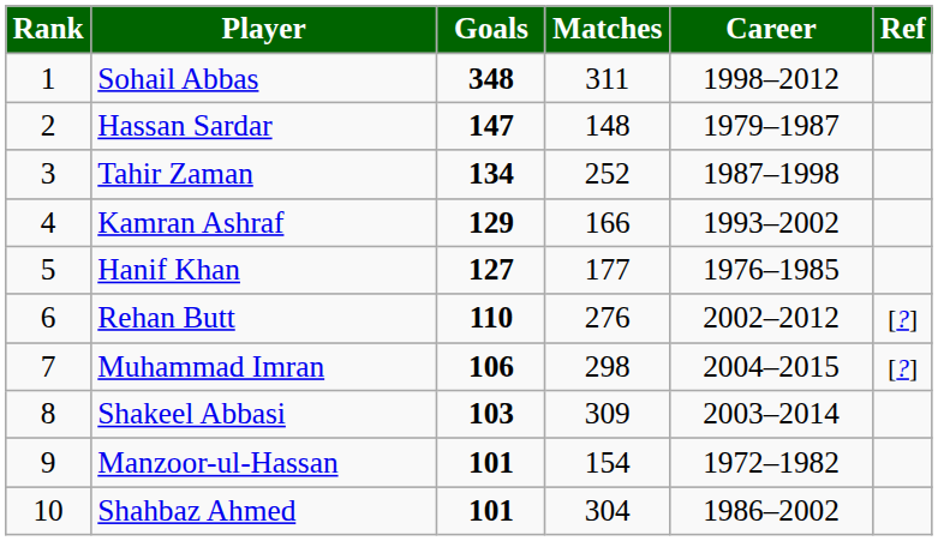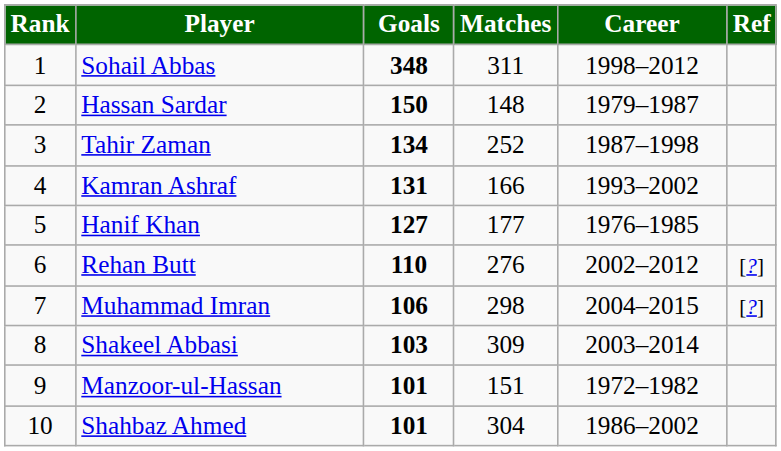 <table class="wikitable sortable" style="text-align:center">
 <tr>
 <th style="width:10px;background:#006400;color:white">Rank</th>
 <th style="width:175px;background:#006400;color:white">Player</th>
 <th style="width:50px;background:#006400;color:white">Goals</th>
 <th style="width:50px;background:#006400;color:white">Matches</th>
 <th style="width:100px;background:#006400;color:white">Career</th>
 <th style="width:10px;background:#006400;color:white">Ref</th>
 </tr>
 <tr>
 <td>1</td>
 <td align="left"><a href='#'>Sohail Abbas</a></td>
 <td><strong>348</strong></td>
 <td>311</td>
 <td>1998–2012</td>
 <td></td>
 </tr>
 <tr>
 <td>2</td>
 <td align="left"><a href='#'>Hassan Sardar</a></td>
-<td><strong>147</strong></td>
+<td><strong>150</strong></td>
 <td>148</td>
 <td>1979–1987</td>
 <td></td>
 </tr>
 <tr>
 <td>3</td>
 <td align="left"><a href='#'>Tahir Zaman</a></td>
 <td><strong>134</strong></td>
 <td>252</td>
 <td>1987–1998</td>
 <td></td>
 </tr>
 <tr>
 <td>4</td>
 <td align="left"><a href='#'>Kamran Ashraf</a></td>
-<td><strong>129</strong></td>
+<td><strong>131</strong></td>
 <td>166</td>
 <td>1993–2002</td>
 <td></td>
 </tr>
 <tr>
 <td>5</td>
 <td align="left"><a href='#'>Hanif Khan</a></td>
 <td><strong>127</strong></td>
 <td>177</td>
 <td>1976–1985</td>
 <td></td>
 </tr>
 <tr>
 <td>6</td>
 <td align="left"><a href='#'>Rehan Butt</a></td>
 <td><strong>110</strong></td>
 <td>276</td>
 <td>2002–2012</td>
 <td><small>[<em><a href='#'>?</a></em>]</small></td>
 </tr>
 <tr>
 <td>7</td>
 <td align="left"><a href='#'>Muhammad Imran</a></td>
 <td><strong>106</strong></td>
 <td>298</td>
 <td>2004–2015</td>
 <td><small>[<em><a href='#'>?</a></em>]</small></td>
 </tr>
 <tr>
 <td>8</td>
 <td align="left"><a href='#'>Shakeel Abbasi</a></td>
 <td><strong>103</strong></td>
 <td>309</td>
 <td>2003–2014</td>
 <td></td>
 </tr>
 <tr>
 <td>9</td>
 <td align="left"><a href='#'>Manzoor-ul-Hassan</a></td>
 <td><strong>101</strong></td>
-<td>154</td>
+<td>151</td>
 <td>1972–1982</td>
 <td></td>
 </tr>
 <tr>
 <td>10</td>
 <td align="left"><a href='#'>Shahbaz Ahmed</a></td>
 <td><strong>101</strong></td>
 <td>304</td>
 <td>1986–2002</td>
 <td></td>
 </tr>
 </table>
